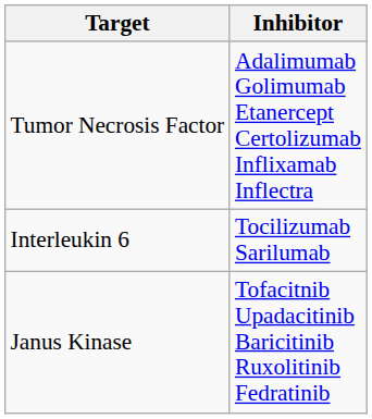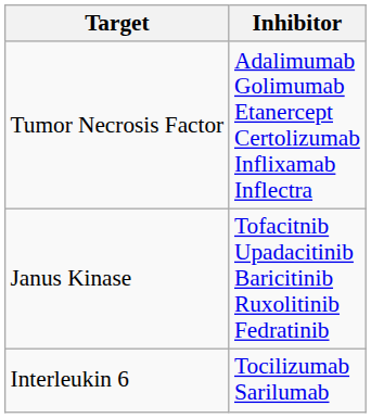 <table class="wikitable">
 <tr>
 <th>Target</th>
 <th>Inhibitor</th>
 </tr>
 <tr>
 <td>Tumor Necrosis Factor</td>
 <td><a href='#'>Adalimumab</a><br><a href='#'>Golimumab</a><br><a href='#'>Etanercept</a><br><a href='#'>Certolizumab</a><br><a href='#'>Inflixamab</a><br><a href='#'>Inflectra</a></td>
 </tr>
 <tr>
+<td>Janus Kinase</td>
+<td><a href='#'>Tofacitnib</a><br><a href='#'>Upadacitinib</a><br><a href='#'>Baricitinib</a><br><a href='#'>Ruxolitinib</a><br><a href='#'>Fedratinib</a></td>
+</tr>
+<tr>
 <td>Interleukin 6</td>
 <td><a href='#'>Tocilizumab</a><br><a href='#'>Sarilumab</a></td>
 </tr>
-<tr>
-<td>Janus Kinase</td>
-<td><a href='#'>Tofacitnib</a><br><a href='#'>Upadacitinib</a><br><a href='#'>Baricitinib</a><br><a href='#'>Ruxolitinib</a><br><a href='#'>Fedratinib</a></td>
-</tr>
 </table>
